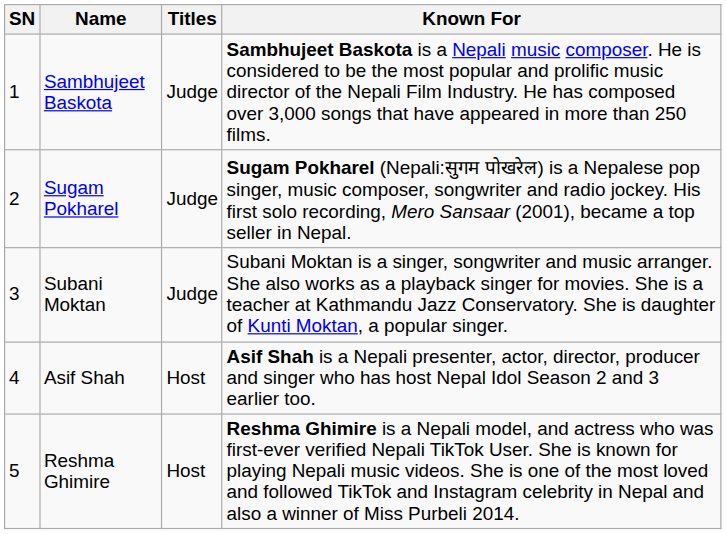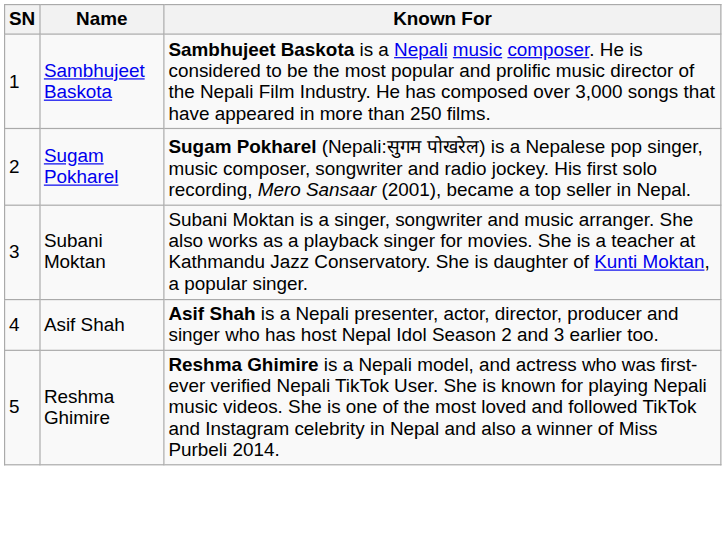 <table class="wikitable">
 <tr>
 <th>SN</th>
 <th>Name</th>
-<th>Titles</th>
 <th>Known For</th>
 </tr>
 <tr>
 <td>1</td>
 <td><a href='#'>Sambhujeet Baskota</a></td>
-<td>Judge</td>
 <td><strong>Sambhujeet Baskota</strong>  is a <a href='#'>Nepali</a> <a href='#'>music</a> <a href='#'>composer</a>. He is considered to be the most popular and prolific music director of the Nepali Film Industry. He has composed over 3,000 songs that have appeared in more than 250 films.</td>
 </tr>
 <tr>
 <td>2</td>
 <td><a href='#'>Sugam Pokharel</a></td>
-<td>Judge</td>
 <td><strong>Sugam Pokharel</strong> (Nepali:सुगम पाेखरेल) is a Nepalese pop singer, music composer, songwriter and radio jockey. His first solo recording, <em>Mero Sansaar</em> (2001), became a top seller in Nepal.</td>
 </tr>
 <tr>
 <td>3</td>
 <td>Subani Moktan</td>
-<td>Judge</td>
 <td>Subani Moktan is a singer, songwriter and music arranger. She also works as a playback singer for movies. She is a teacher at Kathmandu Jazz Conservatory. She is daughter of <a href='#'>Kunti Moktan</a>, a popular singer.</td>
 </tr>
 <tr>
 <td>4</td>
 <td>Asif Shah</td>
-<td>Host</td>
 <td><strong>Asif Shah</strong> is a Nepali presenter, actor, director, producer and singer who has host Nepal Idol Season 2 and 3 earlier too.</td>
 </tr>
 <tr>
 <td>5</td>
 <td>Reshma Ghimire</td>
-<td>Host</td>
 <td><strong>Reshma Ghimire</strong> is a Nepali model, and actress who was first-ever verified Nepali TikTok User. She is known for playing Nepali music videos. She is one of the most loved and followed TikTok and Instagram celebrity in Nepal and also a winner of Miss Purbeli 2014.</td>
 </tr>
 </table>
